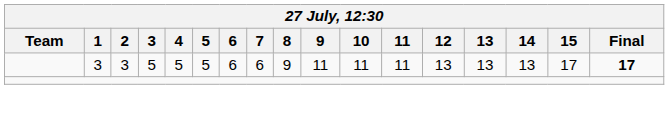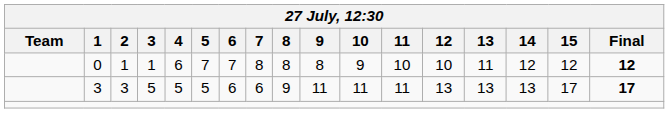 <table class=wikitable style="text-align:center; width: 55%">
 <tr>
 <th colspan=17><em>27 July, 12:30</em></th>
 </tr>
 <tr>
 <th>Team</th>
 <th>1</th>
 <th>2</th>
 <th>3</th>
 <th>4</th>
 <th>5</th>
 <th>6</th>
 <th>7</th>
 <th>8</th>
 <th>9</th>
 <th>10</th>
 <th>11</th>
 <th>12</th>
 <th>13</th>
 <th>14</th>
 <th>15</th>
 <th>Final</th>
 </tr>
 <tr>
+<td align=left></td>
+<td>0</td>
+<td>1</td>
+<td>1</td>
+<td>6</td>
+<td>7</td>
+<td>7</td>
+<td>8</td>
+<td>8</td>
+<td>8</td>
+<td>9</td>
+<td>10</td>
+<td>10</td>
+<td>11</td>
+<td>12</td>
+<td>12</td>
+<td><strong>12</strong></td>
+</tr>
+<tr>
 <td align=left><strong></strong></td>
 <td>3</td>
 <td>3</td>
 <td>5</td>
 <td>5</td>
 <td>5</td>
 <td>6</td>
 <td>6</td>
 <td>9</td>
 <td>11</td>
 <td>11</td>
 <td>11</td>
 <td>13</td>
 <td>13</td>
 <td>13</td>
 <td>17</td>
 <td><strong>17</strong></td>
 </tr>
 <tr>
 <td colspan=17></td>
 </tr>
 </table>
